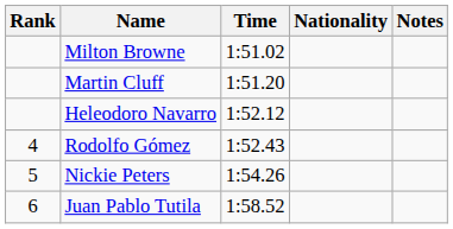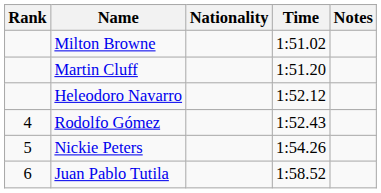 <table class="wikitable sortable" style="text-align:center">
 <tr>
 <th>Rank</th>
 <th>Name</th>
+<th>Nationality</th>
 <th>Time</th>
-<th>Nationality</th>
 <th>Notes</th>
 </tr>
 <tr>
 <td align=center></td>
 <td align=left><a href='#'>Milton Browne</a></td>
+<td align=left></td>
 <td>1:51.02</td>
-<td align=left></td>
 <td></td>
 </tr>
 <tr>
 <td align=center></td>
 <td align=left><a href='#'>Martin Cluff</a></td>
+<td align=left></td>
 <td>1:51.20</td>
-<td align=left></td>
 <td></td>
 </tr>
 <tr>
 <td align=center></td>
 <td align=left><a href='#'>Heleodoro Navarro</a></td>
+<td align=left></td>
 <td>1:52.12</td>
-<td align=left></td>
 <td></td>
 </tr>
 <tr>
 <td align=center>4</td>
 <td align=left><a href='#'>Rodolfo Gómez</a></td>
+<td align=left></td>
 <td>1:52.43</td>
-<td align=left></td>
 <td></td>
 </tr>
 <tr>
 <td align=center>5</td>
 <td align=left><a href='#'>Nickie Peters</a></td>
+<td align=left></td>
 <td>1:54.26</td>
-<td align=left></td>
 <td></td>
 </tr>
 <tr>
 <td align=center>6</td>
 <td align=left><a href='#'>Juan Pablo Tutila</a></td>
+<td align=left></td>
 <td>1:58.52</td>
-<td align=left></td>
 <td></td>
 </tr>
 </table>
